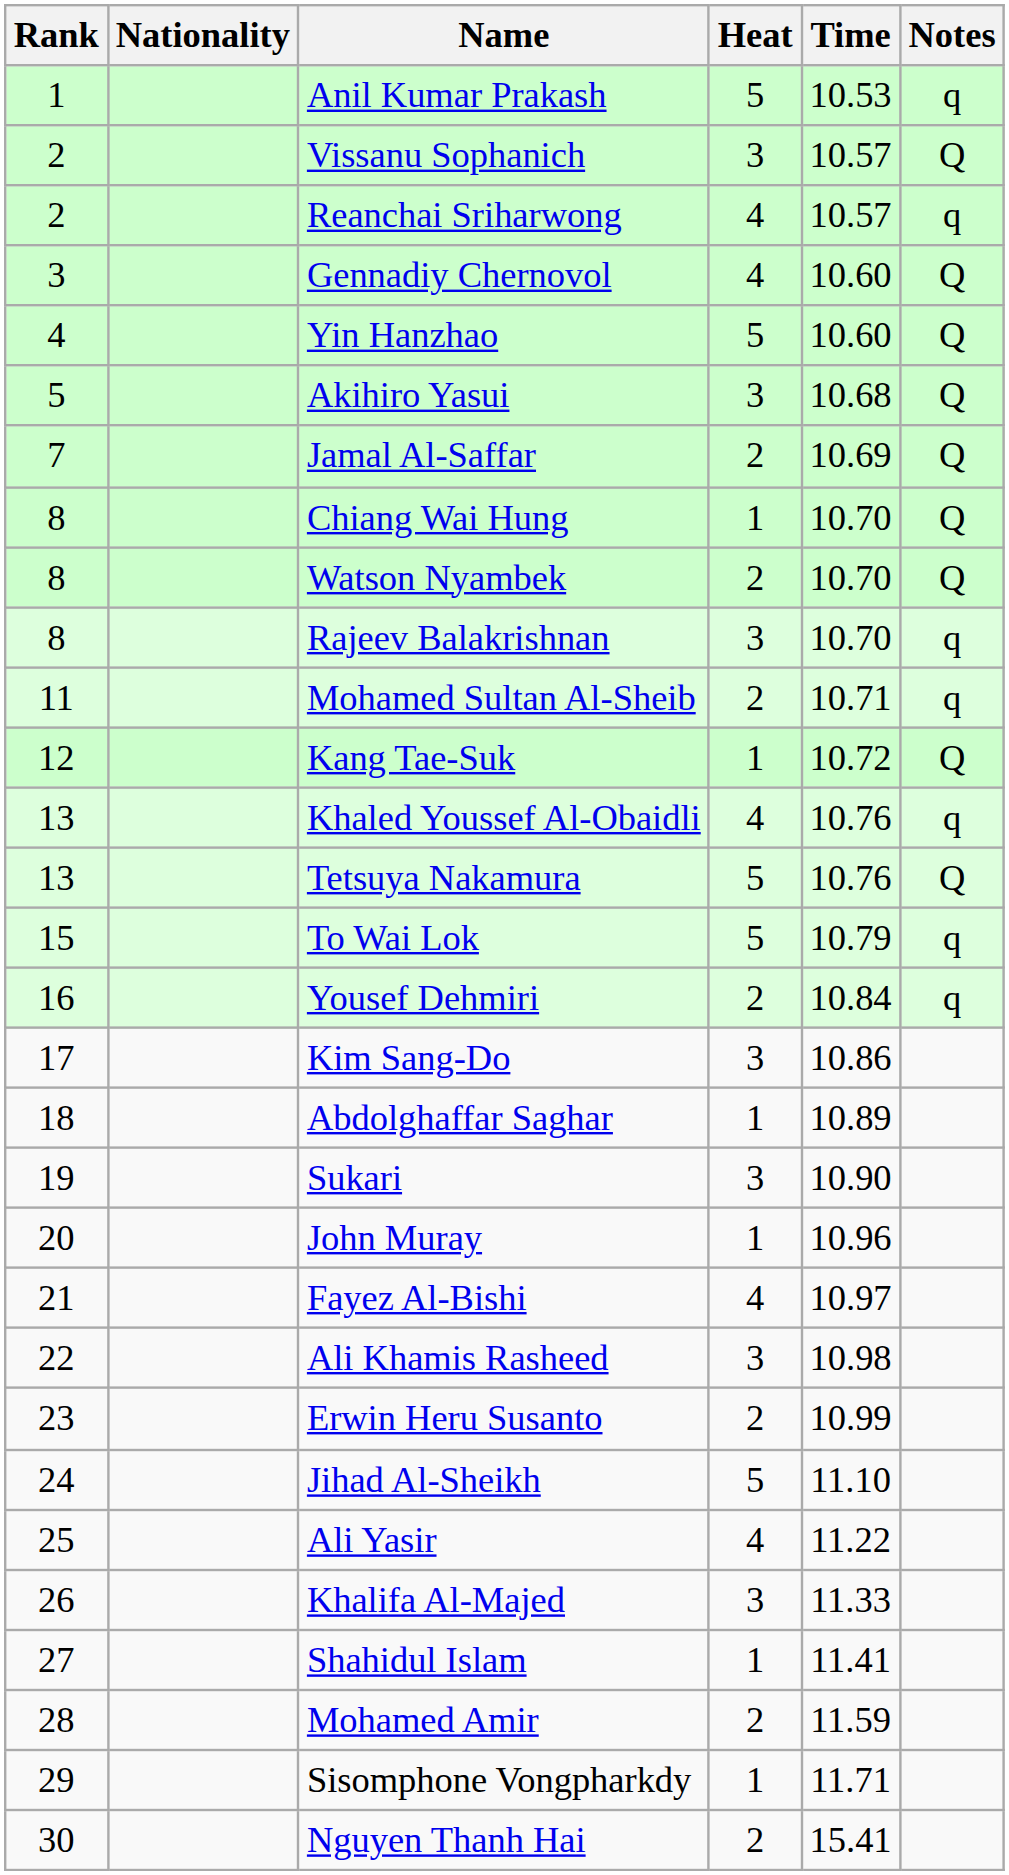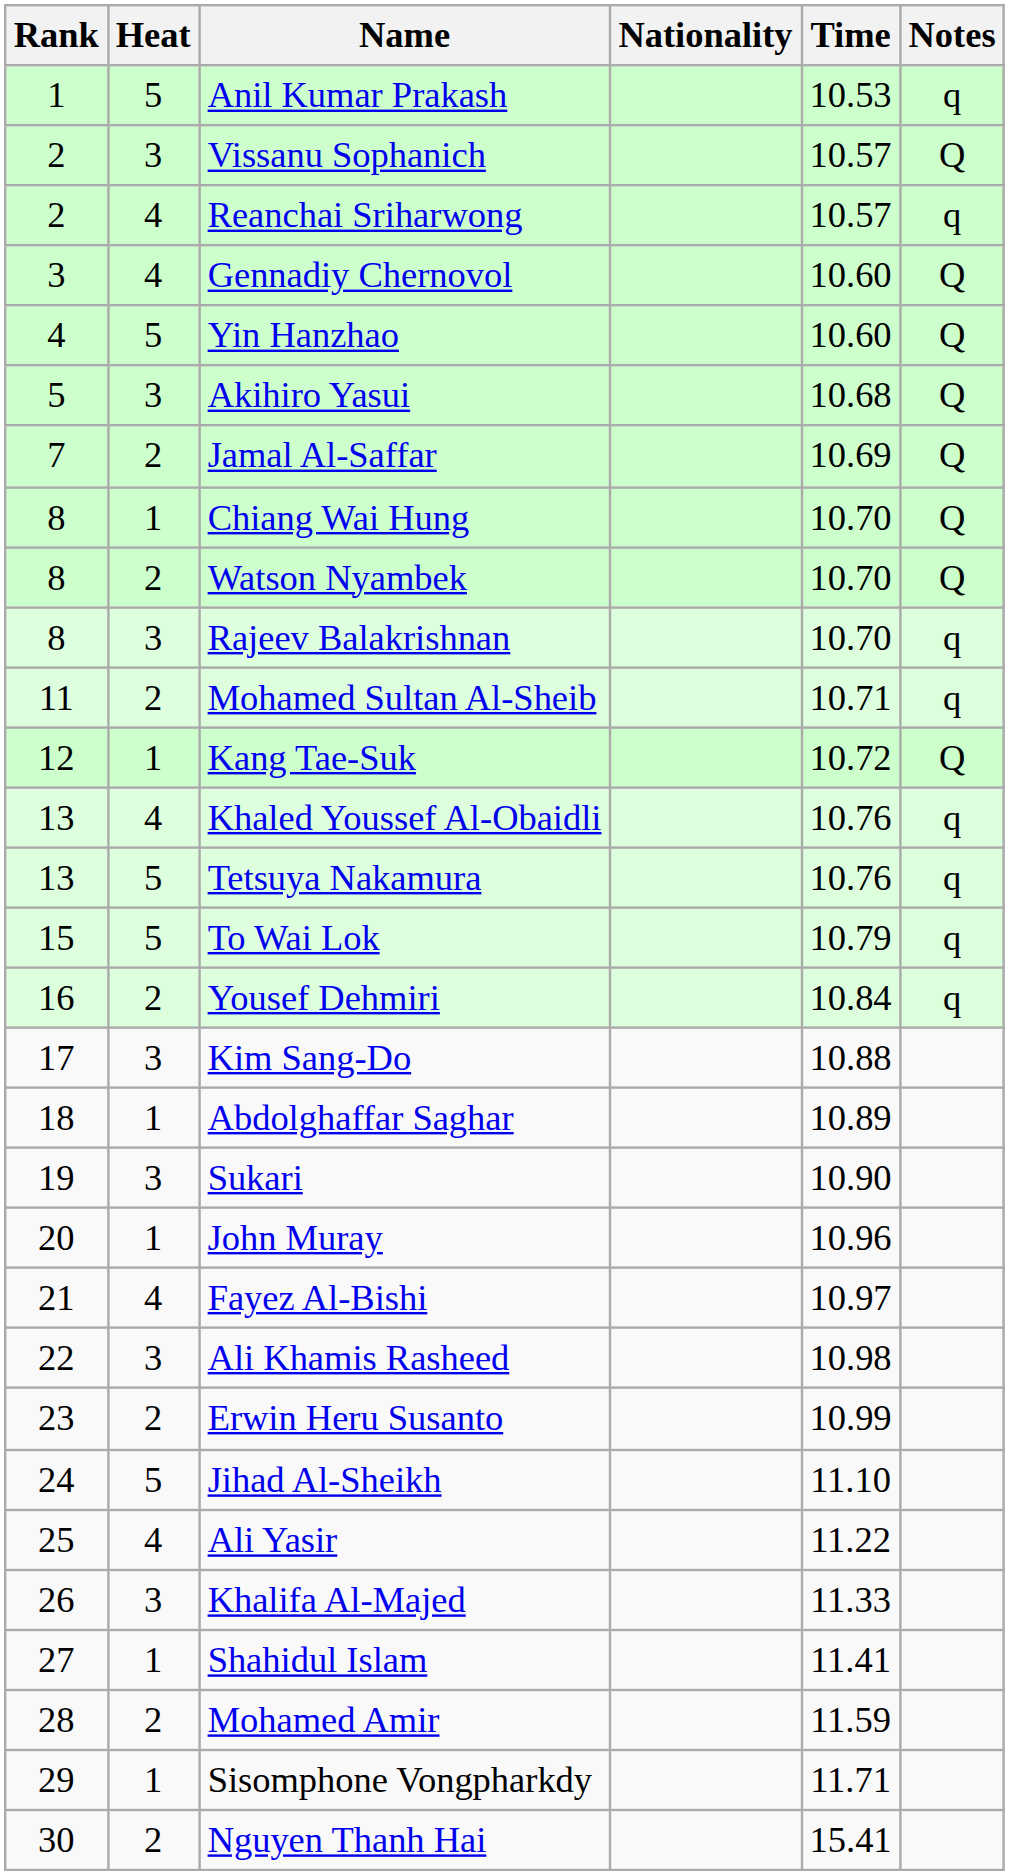 <table class="wikitable sortable" style="text-align:center; font-size:95%">
 <tr>
 <th>Rank</th>
+<th>Heat</th>
+<th>Name</th>
 <th>Nationality</th>
-<th>Name</th>
-<th>Heat</th>
 <th>Time</th>
 <th>Notes</th>
 </tr>
 <tr bgcolor=ccffcc>
 <td>1</td>
+<td>5</td>
+<td align=left><a href='#'>Anil Kumar Prakash</a></td>
 <td align=left></td>
-<td align=left><a href='#'>Anil Kumar Prakash</a></td>
-<td>5</td>
 <td>10.53</td>
 <td>q</td>
 </tr>
 <tr bgcolor=ccffcc>
 <td>2</td>
+<td>3</td>
+<td align=left><a href='#'>Vissanu Sophanich</a></td>
 <td align=left></td>
-<td align=left><a href='#'>Vissanu Sophanich</a></td>
-<td>3</td>
 <td>10.57</td>
 <td>Q</td>
 </tr>
 <tr bgcolor=ccffcc>
 <td>2</td>
+<td>4</td>
+<td align=left><a href='#'>Reanchai Sriharwong</a></td>
 <td align=left></td>
-<td align=left><a href='#'>Reanchai Sriharwong</a></td>
-<td>4</td>
 <td>10.57</td>
 <td>q</td>
 </tr>
 <tr bgcolor=ccffcc>
 <td>3</td>
+<td>4</td>
+<td align=left><a href='#'>Gennadiy Chernovol</a></td>
 <td align=left></td>
-<td align=left><a href='#'>Gennadiy Chernovol</a></td>
-<td>4</td>
 <td>10.60</td>
 <td>Q</td>
 </tr>
 <tr bgcolor=ccffcc>
 <td>4</td>
+<td>5</td>
+<td align=left><a href='#'>Yin Hanzhao</a></td>
 <td align=left></td>
-<td align=left><a href='#'>Yin Hanzhao</a></td>
-<td>5</td>
 <td>10.60</td>
 <td>Q</td>
 </tr>
 <tr bgcolor=ccffcc>
 <td>5</td>
+<td>3</td>
+<td align=left><a href='#'>Akihiro Yasui</a></td>
 <td align=left></td>
-<td align=left><a href='#'>Akihiro Yasui</a></td>
-<td>3</td>
 <td>10.68</td>
 <td>Q</td>
 </tr>
 <tr bgcolor=ccffcc>
 <td>7</td>
+<td>2</td>
+<td align=left><a href='#'>Jamal Al-Saffar</a></td>
 <td align=left></td>
-<td align=left><a href='#'>Jamal Al-Saffar</a></td>
-<td>2</td>
 <td>10.69</td>
 <td>Q</td>
 </tr>
 <tr bgcolor=ccffcc>
 <td>8</td>
+<td>1</td>
+<td align=left><a href='#'>Chiang Wai Hung</a></td>
 <td align=left></td>
-<td align=left><a href='#'>Chiang Wai Hung</a></td>
-<td>1</td>
 <td>10.70</td>
 <td>Q</td>
 </tr>
 <tr bgcolor=ccffcc>
 <td>8</td>
+<td>2</td>
+<td align=left><a href='#'>Watson Nyambek</a></td>
 <td align=left></td>
-<td align=left><a href='#'>Watson Nyambek</a></td>
-<td>2</td>
 <td>10.70</td>
 <td>Q</td>
 </tr>
 <tr bgcolor=ddffdd>
 <td>8</td>
+<td>3</td>
+<td align=left><a href='#'>Rajeev Balakrishnan</a></td>
 <td align=left></td>
-<td align=left><a href='#'>Rajeev Balakrishnan</a></td>
-<td>3</td>
 <td>10.70</td>
 <td>q</td>
 </tr>
 <tr bgcolor=ddffdd>
 <td>11</td>
+<td>2</td>
+<td align=left><a href='#'>Mohamed Sultan Al-Sheib</a></td>
 <td align=left></td>
-<td align=left><a href='#'>Mohamed Sultan Al-Sheib</a></td>
-<td>2</td>
 <td>10.71</td>
 <td>q</td>
 </tr>
 <tr bgcolor=ccffcc>
 <td>12</td>
+<td>1</td>
+<td align=left><a href='#'>Kang Tae-Suk</a></td>
 <td align=left></td>
-<td align=left><a href='#'>Kang Tae-Suk</a></td>
-<td>1</td>
 <td>10.72</td>
 <td>Q</td>
 </tr>
 <tr bgcolor=ddffdd>
 <td>13</td>
+<td>4</td>
+<td align=left><a href='#'>Khaled Youssef Al-Obaidli</a></td>
 <td align=left></td>
-<td align=left><a href='#'>Khaled Youssef Al-Obaidli</a></td>
-<td>4</td>
 <td>10.76</td>
 <td>q</td>
 </tr>
 <tr bgcolor=ddffdd>
 <td>13</td>
+<td>5</td>
+<td align=left><a href='#'>Tetsuya Nakamura</a></td>
 <td align=left></td>
-<td align=left><a href='#'>Tetsuya Nakamura</a></td>
-<td>5</td>
 <td>10.76</td>
-<td>Q</td>
+<td>q</td>
 </tr>
 <tr bgcolor=ddffdd>
 <td>15</td>
+<td>5</td>
+<td align=left><a href='#'>To Wai Lok</a></td>
 <td align=left></td>
-<td align=left><a href='#'>To Wai Lok</a></td>
-<td>5</td>
 <td>10.79</td>
 <td>q</td>
 </tr>
 <tr bgcolor=ddffdd>
 <td>16</td>
+<td>2</td>
+<td align=left><a href='#'>Yousef Dehmiri</a></td>
 <td align=left></td>
-<td align=left><a href='#'>Yousef Dehmiri</a></td>
-<td>2</td>
 <td>10.84</td>
 <td>q</td>
 </tr>
 <tr>
 <td>17</td>
+<td>3</td>
+<td align=left><a href='#'>Kim Sang-Do</a></td>
 <td align=left></td>
-<td align=left><a href='#'>Kim Sang-Do</a></td>
-<td>3</td>
-<td>10.86</td>
+<td>10.88</td>
 <td></td>
 </tr>
 <tr>
 <td>18</td>
+<td>1</td>
+<td align=left><a href='#'>Abdolghaffar Saghar</a></td>
 <td align=left></td>
-<td align=left><a href='#'>Abdolghaffar Saghar</a></td>
-<td>1</td>
 <td>10.89</td>
 <td></td>
 </tr>
 <tr>
 <td>19</td>
+<td>3</td>
+<td align=left><a href='#'>Sukari</a></td>
 <td align=left></td>
-<td align=left><a href='#'>Sukari</a></td>
-<td>3</td>
 <td>10.90</td>
 <td></td>
 </tr>
 <tr>
 <td>20</td>
+<td>1</td>
+<td align=left><a href='#'>John Muray</a></td>
 <td align=left></td>
-<td align=left><a href='#'>John Muray</a></td>
-<td>1</td>
 <td>10.96</td>
 <td></td>
 </tr>
 <tr>
 <td>21</td>
+<td>4</td>
+<td align=left><a href='#'>Fayez Al-Bishi</a></td>
 <td align=left></td>
-<td align=left><a href='#'>Fayez Al-Bishi</a></td>
-<td>4</td>
 <td>10.97</td>
 <td></td>
 </tr>
 <tr>
 <td>22</td>
+<td>3</td>
+<td align=left><a href='#'>Ali Khamis Rasheed</a></td>
 <td align=left></td>
-<td align=left><a href='#'>Ali Khamis Rasheed</a></td>
-<td>3</td>
 <td>10.98</td>
 <td></td>
 </tr>
 <tr>
 <td>23</td>
+<td>2</td>
+<td align=left><a href='#'>Erwin Heru Susanto</a></td>
 <td align=left></td>
-<td align=left><a href='#'>Erwin Heru Susanto</a></td>
-<td>2</td>
 <td>10.99</td>
 <td></td>
 </tr>
 <tr>
 <td>24</td>
+<td>5</td>
+<td align=left><a href='#'>Jihad Al-Sheikh</a></td>
 <td align=left></td>
-<td align=left><a href='#'>Jihad Al-Sheikh</a></td>
-<td>5</td>
 <td>11.10</td>
 <td></td>
 </tr>
 <tr>
 <td>25</td>
+<td>4</td>
+<td align=left><a href='#'>Ali Yasir</a></td>
 <td align=left></td>
-<td align=left><a href='#'>Ali Yasir</a></td>
-<td>4</td>
 <td>11.22</td>
 <td></td>
 </tr>
 <tr>
 <td>26</td>
+<td>3</td>
+<td align=left><a href='#'>Khalifa Al-Majed</a></td>
 <td align=left></td>
-<td align=left><a href='#'>Khalifa Al-Majed</a></td>
-<td>3</td>
 <td>11.33</td>
 <td></td>
 </tr>
 <tr>
 <td>27</td>
+<td>1</td>
+<td align=left><a href='#'>Shahidul Islam</a></td>
 <td align=left></td>
-<td align=left><a href='#'>Shahidul Islam</a></td>
-<td>1</td>
 <td>11.41</td>
 <td></td>
 </tr>
 <tr>
 <td>28</td>
+<td>2</td>
+<td align=left><a href='#'>Mohamed Amir</a></td>
 <td align=left></td>
-<td align=left><a href='#'>Mohamed Amir</a></td>
-<td>2</td>
 <td>11.59</td>
 <td></td>
 </tr>
 <tr>
 <td>29</td>
+<td>1</td>
+<td align=left>Sisomphone Vongpharkdy</td>
 <td align=left></td>
-<td align=left>Sisomphone Vongpharkdy</td>
-<td>1</td>
 <td>11.71</td>
 <td></td>
 </tr>
 <tr>
 <td>30</td>
+<td>2</td>
+<td align=left><a href='#'>Nguyen Thanh Hai</a></td>
 <td align=left></td>
-<td align=left><a href='#'>Nguyen Thanh Hai</a></td>
-<td>2</td>
 <td>15.41</td>
 <td></td>
 </tr>
 </table>
